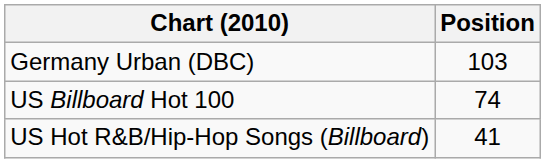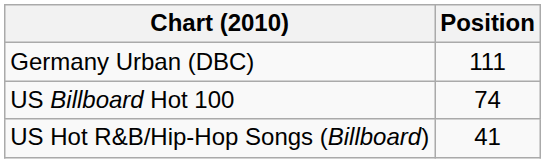 <table class="wikitable sortable">
 <tr>
 <th>Chart (2010)</th>
 <th>Position</th>
 </tr>
 <tr>
 <td>Germany Urban (DBC)</td>
-<td style="text-align:center;">103</td>
+<td style="text-align:center;">111</td>
 </tr>
 <tr>
 <td>US <em>Billboard</em> Hot 100</td>
 <td style="text-align:center;">74</td>
 </tr>
 <tr>
 <td>US Hot R&B/Hip-Hop Songs (<em>Billboard</em>)</td>
 <td style="text-align:center;">41</td>
 </tr>
 </table>
